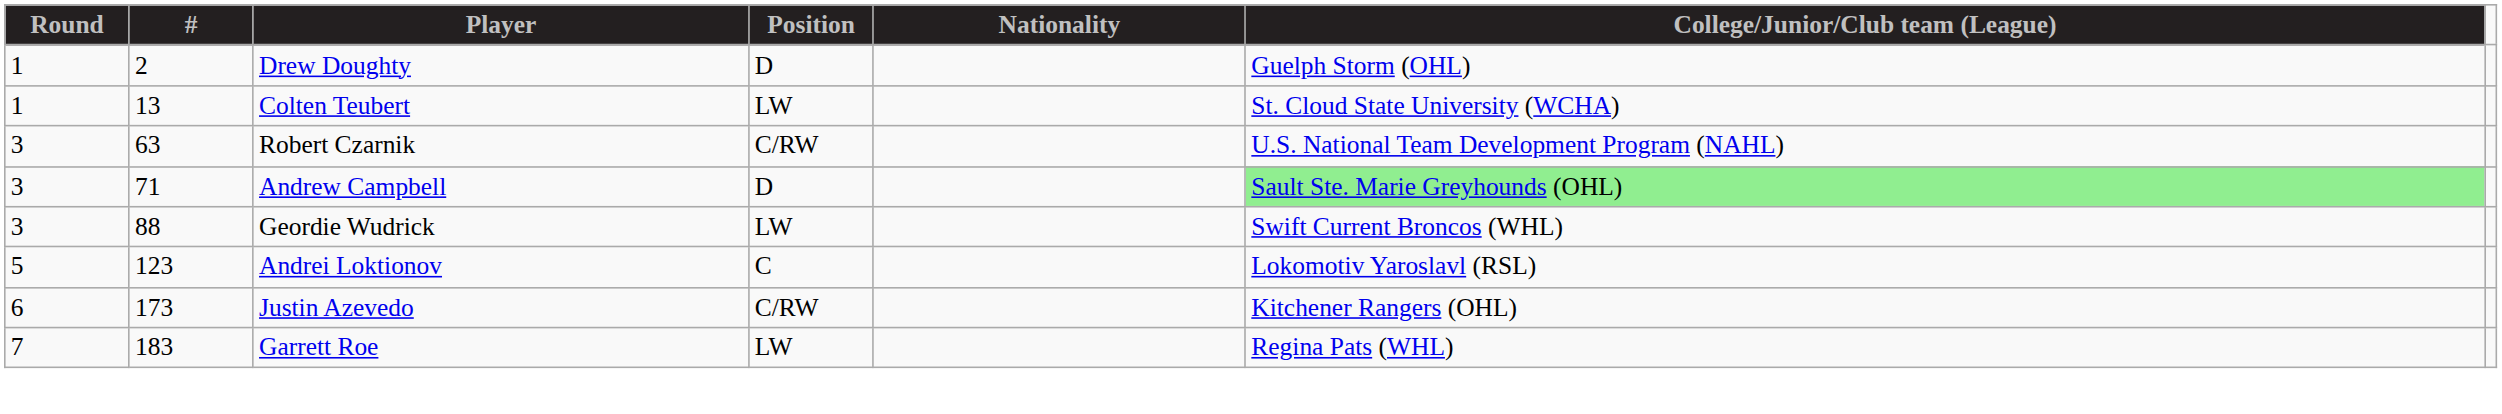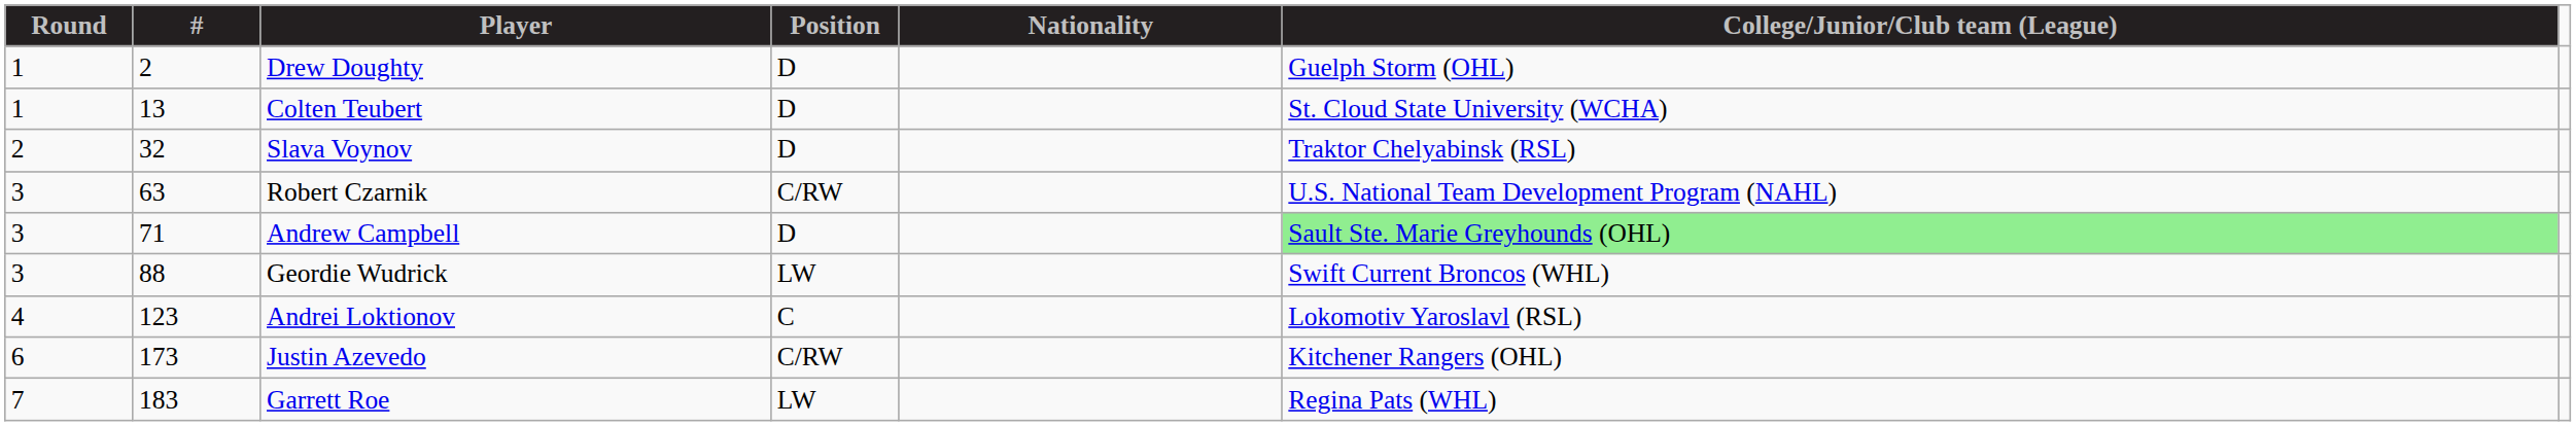 <table class="wikitable">
 <tr>
 <th style="background:#231f20; color:silver; width:5.0%;">Round</th>
 <th style="background:#231f20; color:silver; width:5.0%;">#</th>
 <th style="background:#231f20; color:silver; width:20.0%;">Player</th>
 <th style="background:#231f20; color:silver; width:5.0%;">Position</th>
 <th style="background:#231f20; color:silver; width:15.0%;">Nationality</th>
 <th style="background:#231f20; color:silver; width:100.0%;">College/Junior/Club team (League)</th>
 </tr>
 <tr>
 <td>1</td>
 <td>2</td>
 <td><a href='#'>Drew Doughty</a></td>
 <td>D</td>
 <td></td>
 <td><a href='#'>Guelph Storm</a> (<a href='#'>OHL</a>)</td>
 <td></td>
 </tr>
 <tr>
 <td>1</td>
 <td>13</td>
 <td><a href='#'>Colten Teubert</a></td>
-<td>LW</td>
+<td>D</td>
 <td></td>
 <td><a href='#'>St. Cloud State University</a> (<a href='#'>WCHA</a>)</td>
+<td></td>
+</tr>
+<tr>
+<td>2</td>
+<td>32</td>
+<td><a href='#'>Slava Voynov</a></td>
+<td>D</td>
+<td></td>
+<td><a href='#'>Traktor Chelyabinsk</a> (<a href='#'>RSL</a>)</td>
 <td></td>
 </tr>
 <tr>
 <td>3</td>
 <td>63</td>
 <td>Robert Czarnik</td>
 <td>C/RW</td>
 <td></td>
 <td><a href='#'>U.S. National Team Development Program</a> (<a href='#'>NAHL</a>)</td>
 <td></td>
 </tr>
 <tr>
 <td>3</td>
 <td>71</td>
 <td><a href='#'>Andrew Campbell</a></td>
 <td>D</td>
 <td></td>
 <td style="background: lightgreen;"><a href='#'>Sault Ste. Marie Greyhounds</a> (OHL)</td>
 <td></td>
 </tr>
 <tr>
 <td>3</td>
 <td>88</td>
 <td>Geordie Wudrick</td>
 <td>LW</td>
 <td></td>
 <td><a href='#'>Swift Current Broncos</a> (WHL)</td>
 <td></td>
 </tr>
 <tr>
-<td>5</td>
+<td>4</td>
 <td>123</td>
 <td><a href='#'>Andrei Loktionov</a></td>
 <td>C</td>
 <td></td>
 <td><a href='#'>Lokomotiv Yaroslavl</a> (RSL)</td>
 <td></td>
 </tr>
 <tr>
 <td>6</td>
 <td>173</td>
 <td><a href='#'>Justin Azevedo</a></td>
 <td>C/RW</td>
 <td></td>
 <td><a href='#'>Kitchener Rangers</a> (OHL)</td>
 <td></td>
 </tr>
 <tr>
 <td>7</td>
 <td>183</td>
 <td><a href='#'>Garrett Roe</a></td>
 <td>LW</td>
 <td></td>
 <td><a href='#'>Regina Pats</a> (<a href='#'>WHL</a>)</td>
 <td></td>
 </tr>
 </table>
